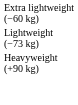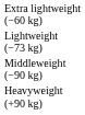 <table>
 <tr>
 <td rowspan=2>Extra lightweight<br>(−60 kg)</td>
 <td rowspan=2></td>
 <td rowspan=2></td>
 <td></td>
 </tr>
 <tr>
 <td></td>
 </tr>
 <tr>
 <td rowspan=2>Lightweight<br>(−73 kg)</td>
 <td rowspan=2></td>
 <td rowspan=2></td>
 <td></td>
 </tr>
 <tr>
 <td></td>
 </tr>
 <tr>
+<td>Middleweight<br>(−90 kg)</td>
+<td></td>
+<td></td>
+<td></td>
+</tr>
+<tr>
 <td>Heavyweight<br>(+90 kg)</td>
 <td></td>
 <td></td>
 <td></td>
 </tr>
 </table>
